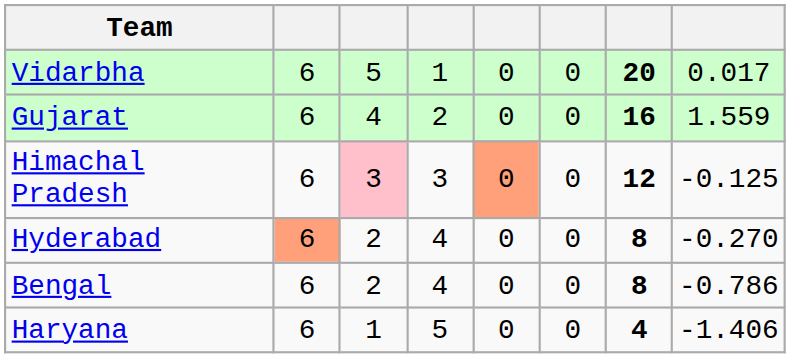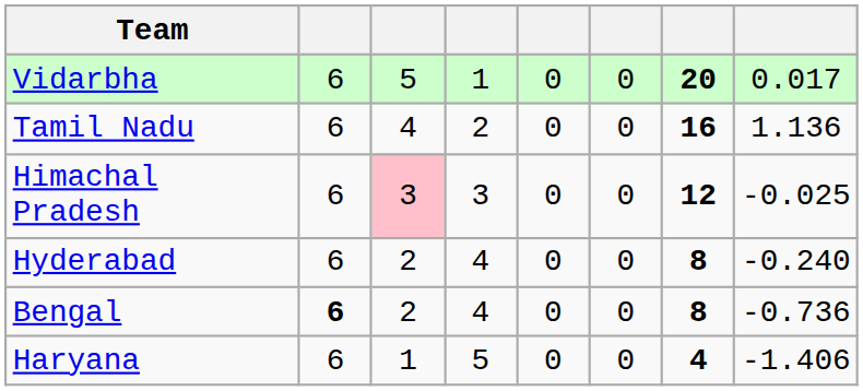 <table class="wikitable" style="text-align:center">
 <tr>
 <th style="width:120px">Team</th>
 <th style="width:25px"></th>
 <th style="width:25px"></th>
 <th style="width:25px"></th>
 <th style="width:25px"></th>
 <th style="width:25px"></th>
 <th style="width:25px"></th>
 <th style="width:40px;"></th>
 </tr>
 <tr style="background:#cfc;">
 <td style="text-align:left"><a href='#'>Vidarbha</a></td>
 <td>6</td>
 <td>5</td>
 <td>1</td>
 <td>0</td>
 <td>0</td>
 <td><strong>20</strong></td>
 <td>0.017</td>
 </tr>
-<tr style="background:#cfc;">
-<td style="text-align:left"><a href='#'>Gujarat</a></td>
+<tr>
+<td style="text-align:left;"><a href='#'>Tamil Nadu</a></td>
 <td>6</td>
 <td>4</td>
 <td>2</td>
 <td>0</td>
 <td>0</td>
 <td><strong>16</strong></td>
-<td>1.559</td>
+<td>1.136</td>
 </tr>
 <tr>
 <td style="text-align:left"><a href='#'>Himachal Pradesh</a></td>
 <td>6</td>
 <td style="background: pink;">3</td>
 <td>3</td>
-<td style="background: lightsalmon;">0</td>
+<td>0</td>
 <td>0</td>
 <td><strong>12</strong></td>
-<td>-0.125</td>
+<td>-0.025</td>
 </tr>
 <tr>
 <td style="text-align:left"><a href='#'>Hyderabad</a></td>
-<td style="background: lightsalmon;">6</td>
-<td>2</td>
-<td>4</td>
-<td>0</td>
-<td>0</td>
-<td><strong>8</strong></td>
-<td>-0.270</td>
-</tr>
-<tr>
-<td style="text-align:left"><a href='#'>Bengal</a></td>
 <td>6</td>
 <td>2</td>
 <td>4</td>
 <td>0</td>
 <td>0</td>
 <td><strong>8</strong></td>
-<td>-0.786</td>
+<td>-0.240</td>
+</tr>
+<tr>
+<td style="text-align:left"><a href='#'>Bengal</a></td>
+<td><strong>6</strong></td>
+<td>2</td>
+<td>4</td>
+<td>0</td>
+<td>0</td>
+<td><strong>8</strong></td>
+<td>-0.736</td>
 </tr>
 <tr>
 <td style="text-align:left"><a href='#'>Haryana</a></td>
 <td>6</td>
 <td>1</td>
 <td>5</td>
 <td>0</td>
 <td>0</td>
 <td><strong>4</strong></td>
 <td>-1.406</td>
 </tr>
 </table>
